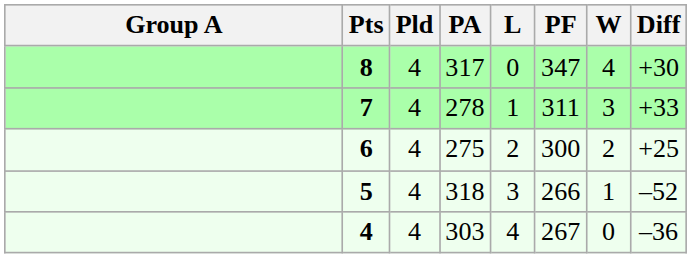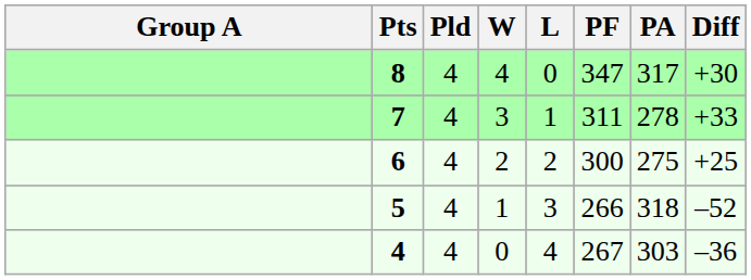 <table class=wikitable style="text-align:center">
 <tr>
 <th width=200>Group A</th>
 <th width=20>Pts</th>
 <th width=20>Pld</th>
-<th width=20>PA</th>
+<th width=20>W</th>
 <th width=20>L</th>
 <th width=20>PF</th>
-<th width=20>W</th>
+<th width=20>PA</th>
 <th width=20>Diff</th>
 </tr>
 <tr style="background:#aaffaa">
 <td align=left></td>
 <td><strong>8</strong></td>
 <td>4</td>
-<td>317</td>
+<td>4</td>
 <td>0</td>
 <td>347</td>
-<td>4</td>
+<td>317</td>
 <td>+30</td>
 </tr>
 <tr style="background:#aaffaa">
 <td align=left></td>
 <td><strong>7</strong></td>
 <td>4</td>
-<td>278</td>
+<td>3</td>
 <td>1</td>
 <td>311</td>
-<td>3</td>
+<td>278</td>
 <td>+33</td>
 </tr>
 <tr style="background:#eeffee">
 <td align=left></td>
 <td><strong>6</strong></td>
 <td>4</td>
-<td>275</td>
+<td>2</td>
 <td>2</td>
 <td>300</td>
-<td>2</td>
+<td>275</td>
 <td>+25</td>
 </tr>
 <tr style="background:#eeffee">
 <td align=left></td>
 <td><strong>5</strong></td>
 <td>4</td>
-<td>318</td>
+<td>1</td>
 <td>3</td>
 <td>266</td>
-<td>1</td>
+<td>318</td>
 <td>–52</td>
 </tr>
 <tr style="background:#eeffee">
 <td align=left></td>
 <td><strong>4</strong></td>
 <td>4</td>
-<td>303</td>
+<td>0</td>
 <td>4</td>
 <td>267</td>
-<td>0</td>
+<td>303</td>
 <td>–36</td>
 </tr>
 </table>
